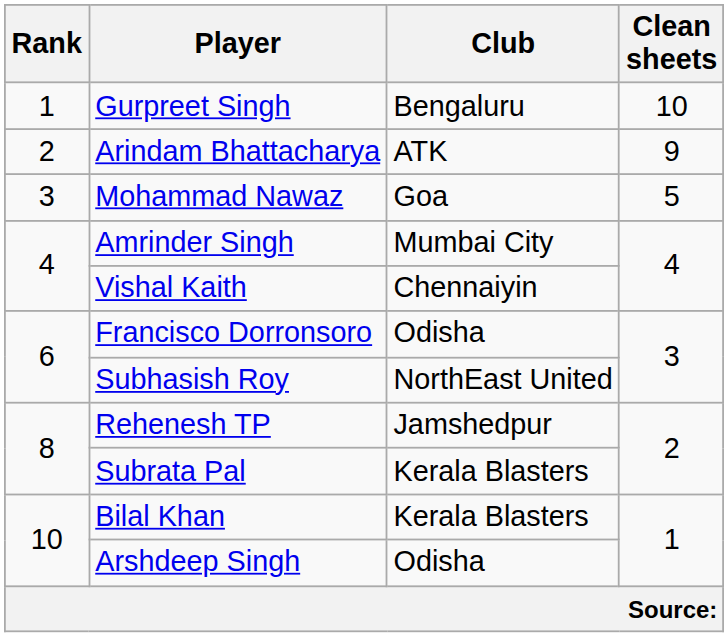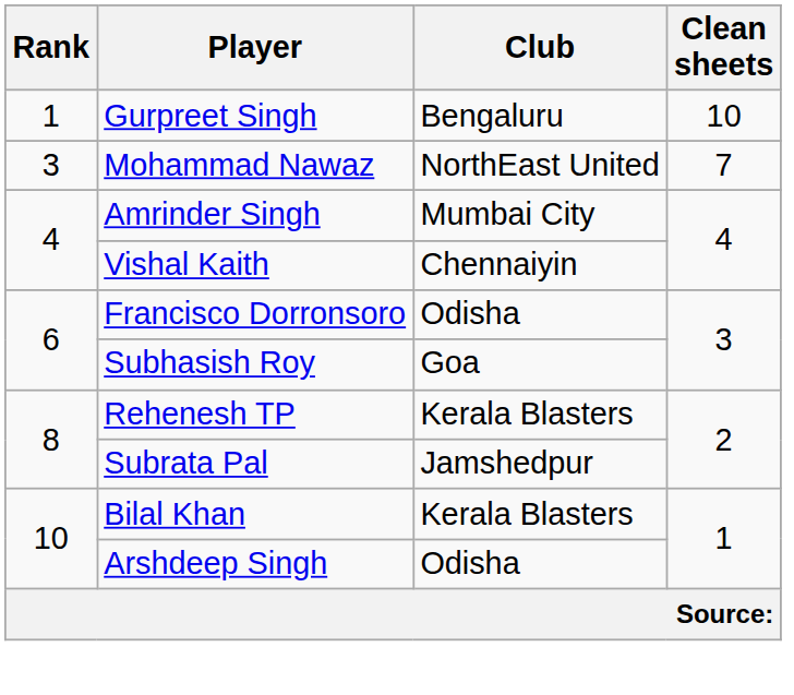 <table class="wikitable" style="text-align:center">
 <tr>
 <th>Rank</th>
 <th>Player</th>
 <th>Club</th>
 <th>Clean<br>sheets</th>
 </tr>
 <tr>
 <td>1</td>
 <td align="left"> <a href='#'>Gurpreet Singh</a></td>
 <td align="left">Bengaluru</td>
 <td>10</td>
 </tr>
 <tr>
-<td>2</td>
-<td align="left"> <a href='#'>Arindam Bhattacharya</a></td>
-<td align="left">ATK</td>
-<td>9</td>
-</tr>
-<tr>
 <td>3</td>
 <td align="left"> <a href='#'>Mohammad Nawaz</a></td>
-<td align="left">Goa</td>
-<td>5</td>
+<td align="left">NorthEast United</td>
+<td>7</td>
 </tr>
 <tr>
 <td rowspan="2">4</td>
 <td align="left"> <a href='#'>Amrinder Singh</a></td>
 <td align="left">Mumbai City</td>
 <td rowspan="2">4</td>
 </tr>
 <tr>
 <td align="left"> <a href='#'>Vishal Kaith</a></td>
 <td align="left">Chennaiyin</td>
 </tr>
 <tr>
 <td rowspan="2">6</td>
 <td align="left"> <a href='#'>Francisco Dorronsoro</a></td>
 <td align="left">Odisha</td>
 <td rowspan="2">3</td>
 </tr>
 <tr>
 <td align="left"> <a href='#'>Subhasish Roy</a></td>
-<td align="left">NorthEast United</td>
+<td align="left">Goa</td>
 </tr>
 <tr>
 <td rowspan="2">8</td>
 <td align="left"> <a href='#'>Rehenesh TP</a></td>
-<td align="left">Jamshedpur</td>
+<td align="left">Kerala Blasters</td>
 <td rowspan="2">2</td>
 </tr>
 <tr>
 <td align="left"> <a href='#'>Subrata Pal</a></td>
-<td align="left">Kerala Blasters</td>
+<td align="left">Jamshedpur</td>
 </tr>
 <tr>
 <td rowspan="2">10</td>
 <td align="left"> <a href='#'>Bilal Khan</a></td>
 <td align="left">Kerala Blasters</td>
 <td rowspan="2">1</td>
 </tr>
 <tr>
 <td align="left"> <a href='#'>Arshdeep Singh</a></td>
 <td align="left">Odisha</td>
 </tr>
 <tr>
 <th colspan="4" style="text-align:right;"><small>Source:</small></th>
 </tr>
 </table>
